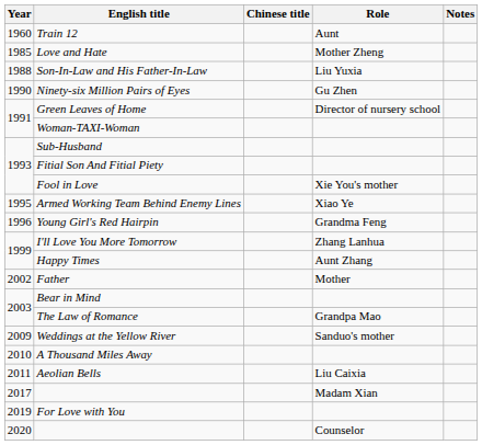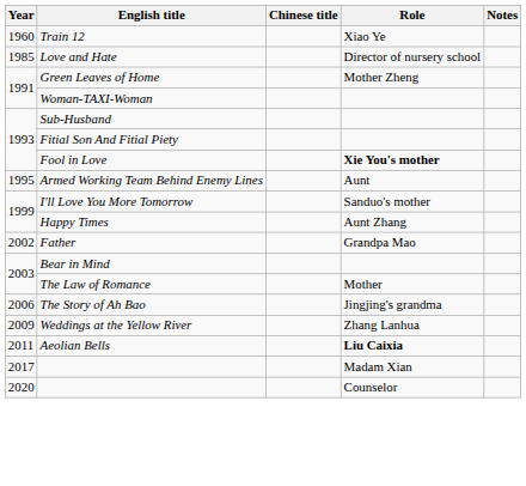 <table class="wikitable">
 <tr>
 <th>Year</th>
 <th>English title</th>
 <th>Chinese title</th>
 <th>Role</th>
 <th>Notes</th>
 </tr>
 <tr>
 <td>1960</td>
 <td><em>Train 12</em></td>
 <td></td>
-<td>Aunt</td>
+<td>Xiao Ye</td>
 <td></td>
 </tr>
 <tr>
 <td>1985</td>
 <td><em>Love and Hate</em></td>
 <td></td>
-<td>Mother Zheng</td>
-<td></td>
-</tr>
-<tr>
-<td>1988</td>
-<td><em>Son-In-Law and His Father-In-Law</em></td>
-<td></td>
-<td>Liu Yuxia</td>
-<td></td>
-</tr>
-<tr>
-<td>1990</td>
-<td><em>Ninety-six Million Pairs of Eyes</em></td>
-<td></td>
-<td>Gu Zhen</td>
+<td>Director of nursery school</td>
 <td></td>
 </tr>
 <tr>
 <td rowspan=2>1991</td>
 <td><em>Green Leaves of Home</em></td>
 <td></td>
-<td>Director of nursery school</td>
+<td>Mother Zheng</td>
 <td></td>
 </tr>
 <tr>
 <td><em>Woman-TAXI-Woman</em></td>
 <td></td>
 <td></td>
 <td></td>
 </tr>
 <tr>
 <td rowspan=3>1993</td>
 <td><em>Sub-Husband</em></td>
 <td></td>
 <td></td>
 <td></td>
 </tr>
 <tr>
 <td><em>Fitial Son And Fitial Piety</em></td>
 <td></td>
 <td></td>
 <td></td>
 </tr>
 <tr>
 <td><em>Fool in Love</em></td>
 <td></td>
-<td>Xie You's mother</td>
+<td><strong>Xie You's mother</strong></td>
 <td></td>
 </tr>
 <tr>
 <td>1995</td>
 <td><em>Armed Working Team Behind Enemy Lines</em></td>
 <td></td>
-<td>Xiao Ye</td>
-<td></td>
-</tr>
-<tr>
-<td>1996</td>
-<td><em>Young Girl's Red Hairpin</em></td>
-<td></td>
-<td>Grandma Feng</td>
+<td>Aunt</td>
 <td></td>
 </tr>
 <tr>
 <td rowspan=2>1999</td>
 <td><em>I'll Love You More Tomorrow</em></td>
 <td></td>
-<td>Zhang Lanhua</td>
+<td>Sanduo's mother</td>
 <td></td>
 </tr>
 <tr>
 <td><em>Happy Times</em></td>
 <td></td>
 <td>Aunt Zhang</td>
 <td></td>
 </tr>
 <tr>
 <td>2002</td>
 <td><em>Father</em></td>
 <td></td>
-<td>Mother</td>
+<td>Grandpa Mao</td>
 <td></td>
 </tr>
 <tr>
 <td rowspan=2>2003</td>
 <td><em>Bear in Mind</em></td>
 <td></td>
 <td></td>
 <td></td>
 </tr>
 <tr>
 <td><em>The Law of Romance</em></td>
 <td></td>
-<td>Grandpa Mao</td>
+<td>Mother</td>
+<td></td>
+</tr>
+<tr>
+<td>2006</td>
+<td><em>The Story of Ah Bao</em></td>
+<td></td>
+<td>Jingjing's grandma</td>
 <td></td>
 </tr>
 <tr>
 <td>2009</td>
 <td><em>Weddings at the Yellow River</em></td>
 <td></td>
-<td>Sanduo's mother</td>
-<td></td>
-</tr>
-<tr>
-<td>2010</td>
-<td><em>A Thousand Miles Away</em></td>
-<td></td>
-<td></td>
+<td>Zhang Lanhua</td>
 <td></td>
 </tr>
 <tr>
 <td>2011</td>
 <td><em>Aeolian Bells</em></td>
 <td></td>
-<td>Liu Caixia</td>
+<td><strong>Liu Caixia</strong></td>
 <td></td>
 </tr>
 <tr>
 <td>2017</td>
 <td></td>
 <td></td>
 <td>Madam Xian</td>
 <td></td>
 </tr>
 <tr>
-<td>2019</td>
-<td><em>For Love with You</em></td>
-<td></td>
-<td></td>
-<td></td>
-</tr>
-<tr>
 <td>2020</td>
 <td></td>
 <td></td>
 <td>Counselor</td>
 <td></td>
 </tr>
 </table>
